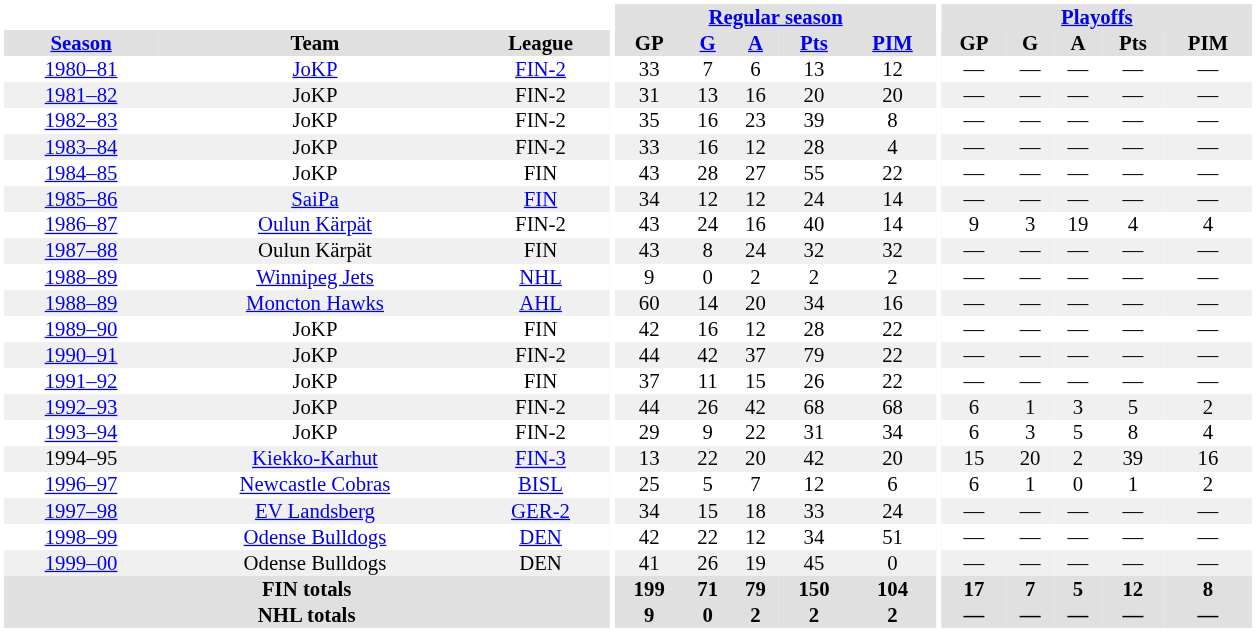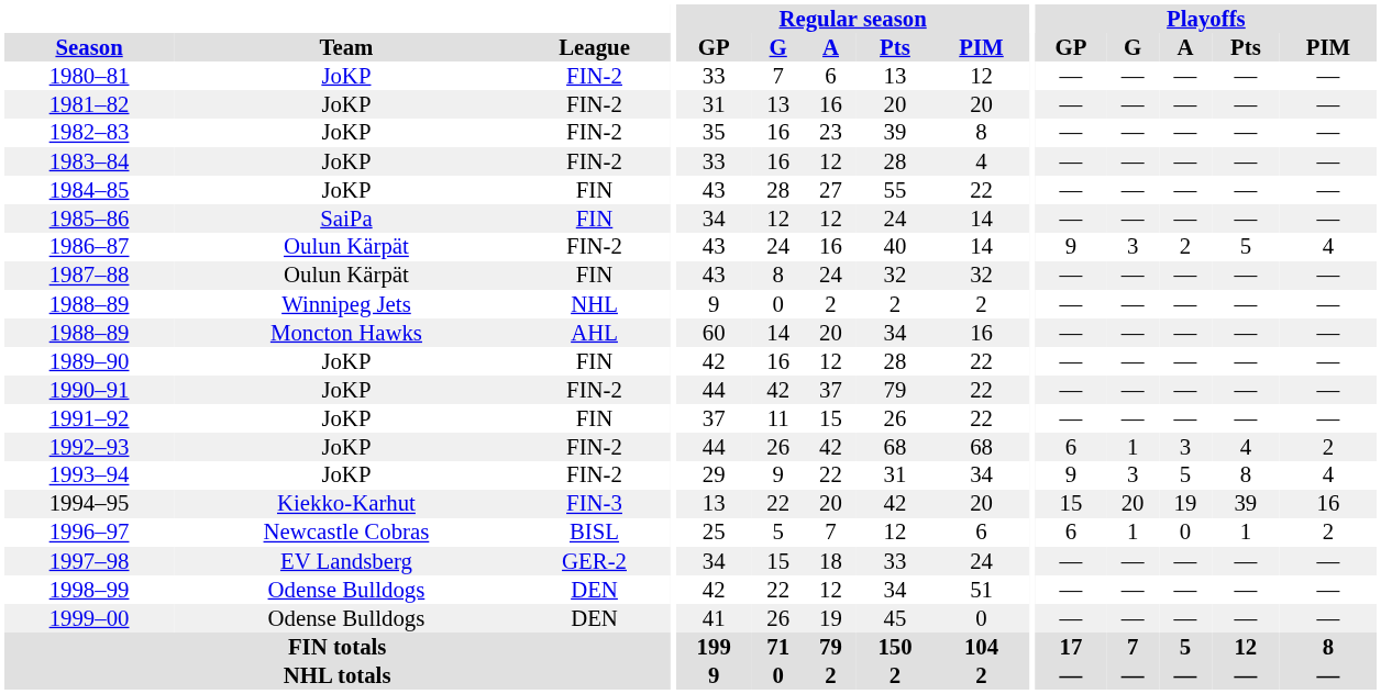 <table border="0" cellpadding="1" cellspacing="0" style="text-align:center; width:60em">
 <tr bgcolor="#e0e0e0">
 <th colspan="3" bgcolor="#ffffff"></th>
 <th rowspan="100" bgcolor="#ffffff"></th>
 <th colspan="5"><a href='#'>Regular season</a></th>
 <th rowspan="100" bgcolor="#ffffff"></th>
 <th colspan="5"><a href='#'>Playoffs</a></th>
 </tr>
 <tr bgcolor="#e0e0e0">
 <th><a href='#'>Season</a></th>
 <th>Team</th>
 <th>League</th>
 <th>GP</th>
 <th><a href='#'>G</a></th>
 <th><a href='#'>A</a></th>
 <th><a href='#'>Pts</a></th>
 <th><a href='#'>PIM</a></th>
 <th>GP</th>
 <th>G</th>
 <th>A</th>
 <th>Pts</th>
 <th>PIM</th>
 </tr>
 <tr>
 <td><a href='#'>1980–81</a></td>
 <td><a href='#'>JoKP</a></td>
 <td><a href='#'>FIN-2</a></td>
 <td>33</td>
 <td>7</td>
 <td>6</td>
 <td>13</td>
 <td>12</td>
 <td>—</td>
 <td>—</td>
 <td>—</td>
 <td>—</td>
 <td>—</td>
 </tr>
 <tr bgcolor="#f0f0f0">
 <td><a href='#'>1981–82</a></td>
 <td>JoKP</td>
 <td>FIN-2</td>
 <td>31</td>
 <td>13</td>
 <td>16</td>
 <td>20</td>
 <td>20</td>
 <td>—</td>
 <td>—</td>
 <td>—</td>
 <td>—</td>
 <td>—</td>
 </tr>
 <tr>
 <td><a href='#'>1982–83</a></td>
 <td>JoKP</td>
 <td>FIN-2</td>
 <td>35</td>
 <td>16</td>
 <td>23</td>
 <td>39</td>
 <td>8</td>
 <td>—</td>
 <td>—</td>
 <td>—</td>
 <td>—</td>
 <td>—</td>
 </tr>
 <tr bgcolor="#f0f0f0">
 <td><a href='#'>1983–84</a></td>
 <td>JoKP</td>
 <td>FIN-2</td>
 <td>33</td>
 <td>16</td>
 <td>12</td>
 <td>28</td>
 <td>4</td>
 <td>—</td>
 <td>—</td>
 <td>—</td>
 <td>—</td>
 <td>—</td>
 </tr>
 <tr>
 <td><a href='#'>1984–85</a></td>
 <td>JoKP</td>
 <td>FIN</td>
 <td>43</td>
 <td>28</td>
 <td>27</td>
 <td>55</td>
 <td>22</td>
 <td>—</td>
 <td>—</td>
 <td>—</td>
 <td>—</td>
 <td>—</td>
 </tr>
 <tr bgcolor="#f0f0f0">
 <td><a href='#'>1985–86</a></td>
 <td><a href='#'>SaiPa</a></td>
 <td><a href='#'>FIN</a></td>
 <td>34</td>
 <td>12</td>
 <td>12</td>
 <td>24</td>
 <td>14</td>
 <td>—</td>
 <td>—</td>
 <td>—</td>
 <td>—</td>
 <td>—</td>
 </tr>
 <tr>
 <td><a href='#'>1986–87</a></td>
 <td><a href='#'>Oulun Kärpät</a></td>
 <td>FIN-2</td>
 <td>43</td>
 <td>24</td>
 <td>16</td>
 <td>40</td>
 <td>14</td>
 <td>9</td>
 <td>3</td>
-<td>19</td>
-<td>4</td>
+<td>2</td>
+<td>5</td>
 <td>4</td>
 </tr>
 <tr bgcolor="#f0f0f0">
 <td><a href='#'>1987–88</a></td>
 <td>Oulun Kärpät</td>
 <td>FIN</td>
 <td>43</td>
 <td>8</td>
 <td>24</td>
 <td>32</td>
 <td>32</td>
 <td>—</td>
 <td>—</td>
 <td>—</td>
 <td>—</td>
 <td>—</td>
 </tr>
 <tr>
 <td><a href='#'>1988–89</a></td>
 <td><a href='#'>Winnipeg Jets</a></td>
 <td><a href='#'>NHL</a></td>
 <td>9</td>
 <td>0</td>
 <td>2</td>
 <td>2</td>
 <td>2</td>
 <td>—</td>
 <td>—</td>
 <td>—</td>
 <td>—</td>
 <td>—</td>
 </tr>
 <tr bgcolor="#f0f0f0">
 <td><a href='#'>1988–89</a></td>
 <td><a href='#'>Moncton Hawks</a></td>
 <td><a href='#'>AHL</a></td>
 <td>60</td>
 <td>14</td>
 <td>20</td>
 <td>34</td>
 <td>16</td>
 <td>—</td>
 <td>—</td>
 <td>—</td>
 <td>—</td>
 <td>—</td>
 </tr>
 <tr>
 <td><a href='#'>1989–90</a></td>
 <td>JoKP</td>
 <td>FIN</td>
 <td>42</td>
 <td>16</td>
 <td>12</td>
 <td>28</td>
 <td>22</td>
 <td>—</td>
 <td>—</td>
 <td>—</td>
 <td>—</td>
 <td>—</td>
 </tr>
 <tr bgcolor="#f0f0f0">
 <td><a href='#'>1990–91</a></td>
 <td>JoKP</td>
 <td>FIN-2</td>
 <td>44</td>
 <td>42</td>
 <td>37</td>
 <td>79</td>
 <td>22</td>
 <td>—</td>
 <td>—</td>
 <td>—</td>
 <td>—</td>
 <td>—</td>
 </tr>
 <tr>
 <td><a href='#'>1991–92</a></td>
 <td>JoKP</td>
 <td>FIN</td>
 <td>37</td>
 <td>11</td>
 <td>15</td>
 <td>26</td>
 <td>22</td>
 <td>—</td>
 <td>—</td>
 <td>—</td>
 <td>—</td>
 <td>—</td>
 </tr>
 <tr bgcolor="#f0f0f0">
 <td><a href='#'>1992–93</a></td>
 <td>JoKP</td>
 <td>FIN-2</td>
 <td>44</td>
 <td>26</td>
 <td>42</td>
 <td>68</td>
 <td>68</td>
 <td>6</td>
 <td>1</td>
 <td>3</td>
-<td>5</td>
+<td>4</td>
 <td>2</td>
 </tr>
 <tr>
 <td><a href='#'>1993–94</a></td>
 <td>JoKP</td>
 <td>FIN-2</td>
 <td>29</td>
 <td>9</td>
 <td>22</td>
 <td>31</td>
 <td>34</td>
-<td>6</td>
+<td>9</td>
 <td>3</td>
 <td>5</td>
 <td>8</td>
 <td>4</td>
 </tr>
 <tr bgcolor="#f0f0f0">
 <td>1994–95</td>
 <td><a href='#'>Kiekko-Karhut</a></td>
 <td><a href='#'>FIN-3</a></td>
 <td>13</td>
 <td>22</td>
 <td>20</td>
 <td>42</td>
 <td>20</td>
 <td>15</td>
 <td>20</td>
-<td>2</td>
+<td>19</td>
 <td>39</td>
 <td>16</td>
 </tr>
 <tr>
 <td><a href='#'>1996–97</a></td>
 <td><a href='#'>Newcastle Cobras</a></td>
 <td><a href='#'>BISL</a></td>
 <td>25</td>
 <td>5</td>
 <td>7</td>
 <td>12</td>
 <td>6</td>
 <td>6</td>
 <td>1</td>
 <td>0</td>
 <td>1</td>
 <td>2</td>
 </tr>
 <tr bgcolor="#f0f0f0">
 <td><a href='#'>1997–98</a></td>
 <td><a href='#'>EV Landsberg</a></td>
 <td><a href='#'>GER-2</a></td>
 <td>34</td>
 <td>15</td>
 <td>18</td>
 <td>33</td>
 <td>24</td>
 <td>—</td>
 <td>—</td>
 <td>—</td>
 <td>—</td>
 <td>—</td>
 </tr>
 <tr>
 <td><a href='#'>1998–99</a></td>
 <td><a href='#'>Odense Bulldogs</a></td>
 <td><a href='#'>DEN</a></td>
 <td>42</td>
 <td>22</td>
 <td>12</td>
 <td>34</td>
 <td>51</td>
 <td>—</td>
 <td>—</td>
 <td>—</td>
 <td>—</td>
 <td>—</td>
 </tr>
 <tr bgcolor="#f0f0f0">
 <td><a href='#'>1999–00</a></td>
 <td>Odense Bulldogs</td>
 <td>DEN</td>
 <td>41</td>
 <td>26</td>
 <td>19</td>
 <td>45</td>
 <td>0</td>
 <td>—</td>
 <td>—</td>
 <td>—</td>
 <td>—</td>
 <td>—</td>
 </tr>
 <tr bgcolor="#e0e0e0">
 <th colspan="3">FIN totals</th>
 <th>199</th>
 <th>71</th>
 <th>79</th>
 <th>150</th>
 <th>104</th>
 <th>17</th>
 <th>7</th>
 <th>5</th>
 <th>12</th>
 <th>8</th>
 </tr>
 <tr bgcolor="#e0e0e0">
 <th colspan="3">NHL totals</th>
 <th>9</th>
 <th>0</th>
 <th>2</th>
 <th>2</th>
 <th>2</th>
 <th>—</th>
 <th>—</th>
 <th>—</th>
 <th>—</th>
 <th>—</th>
 </tr>
 </table>
